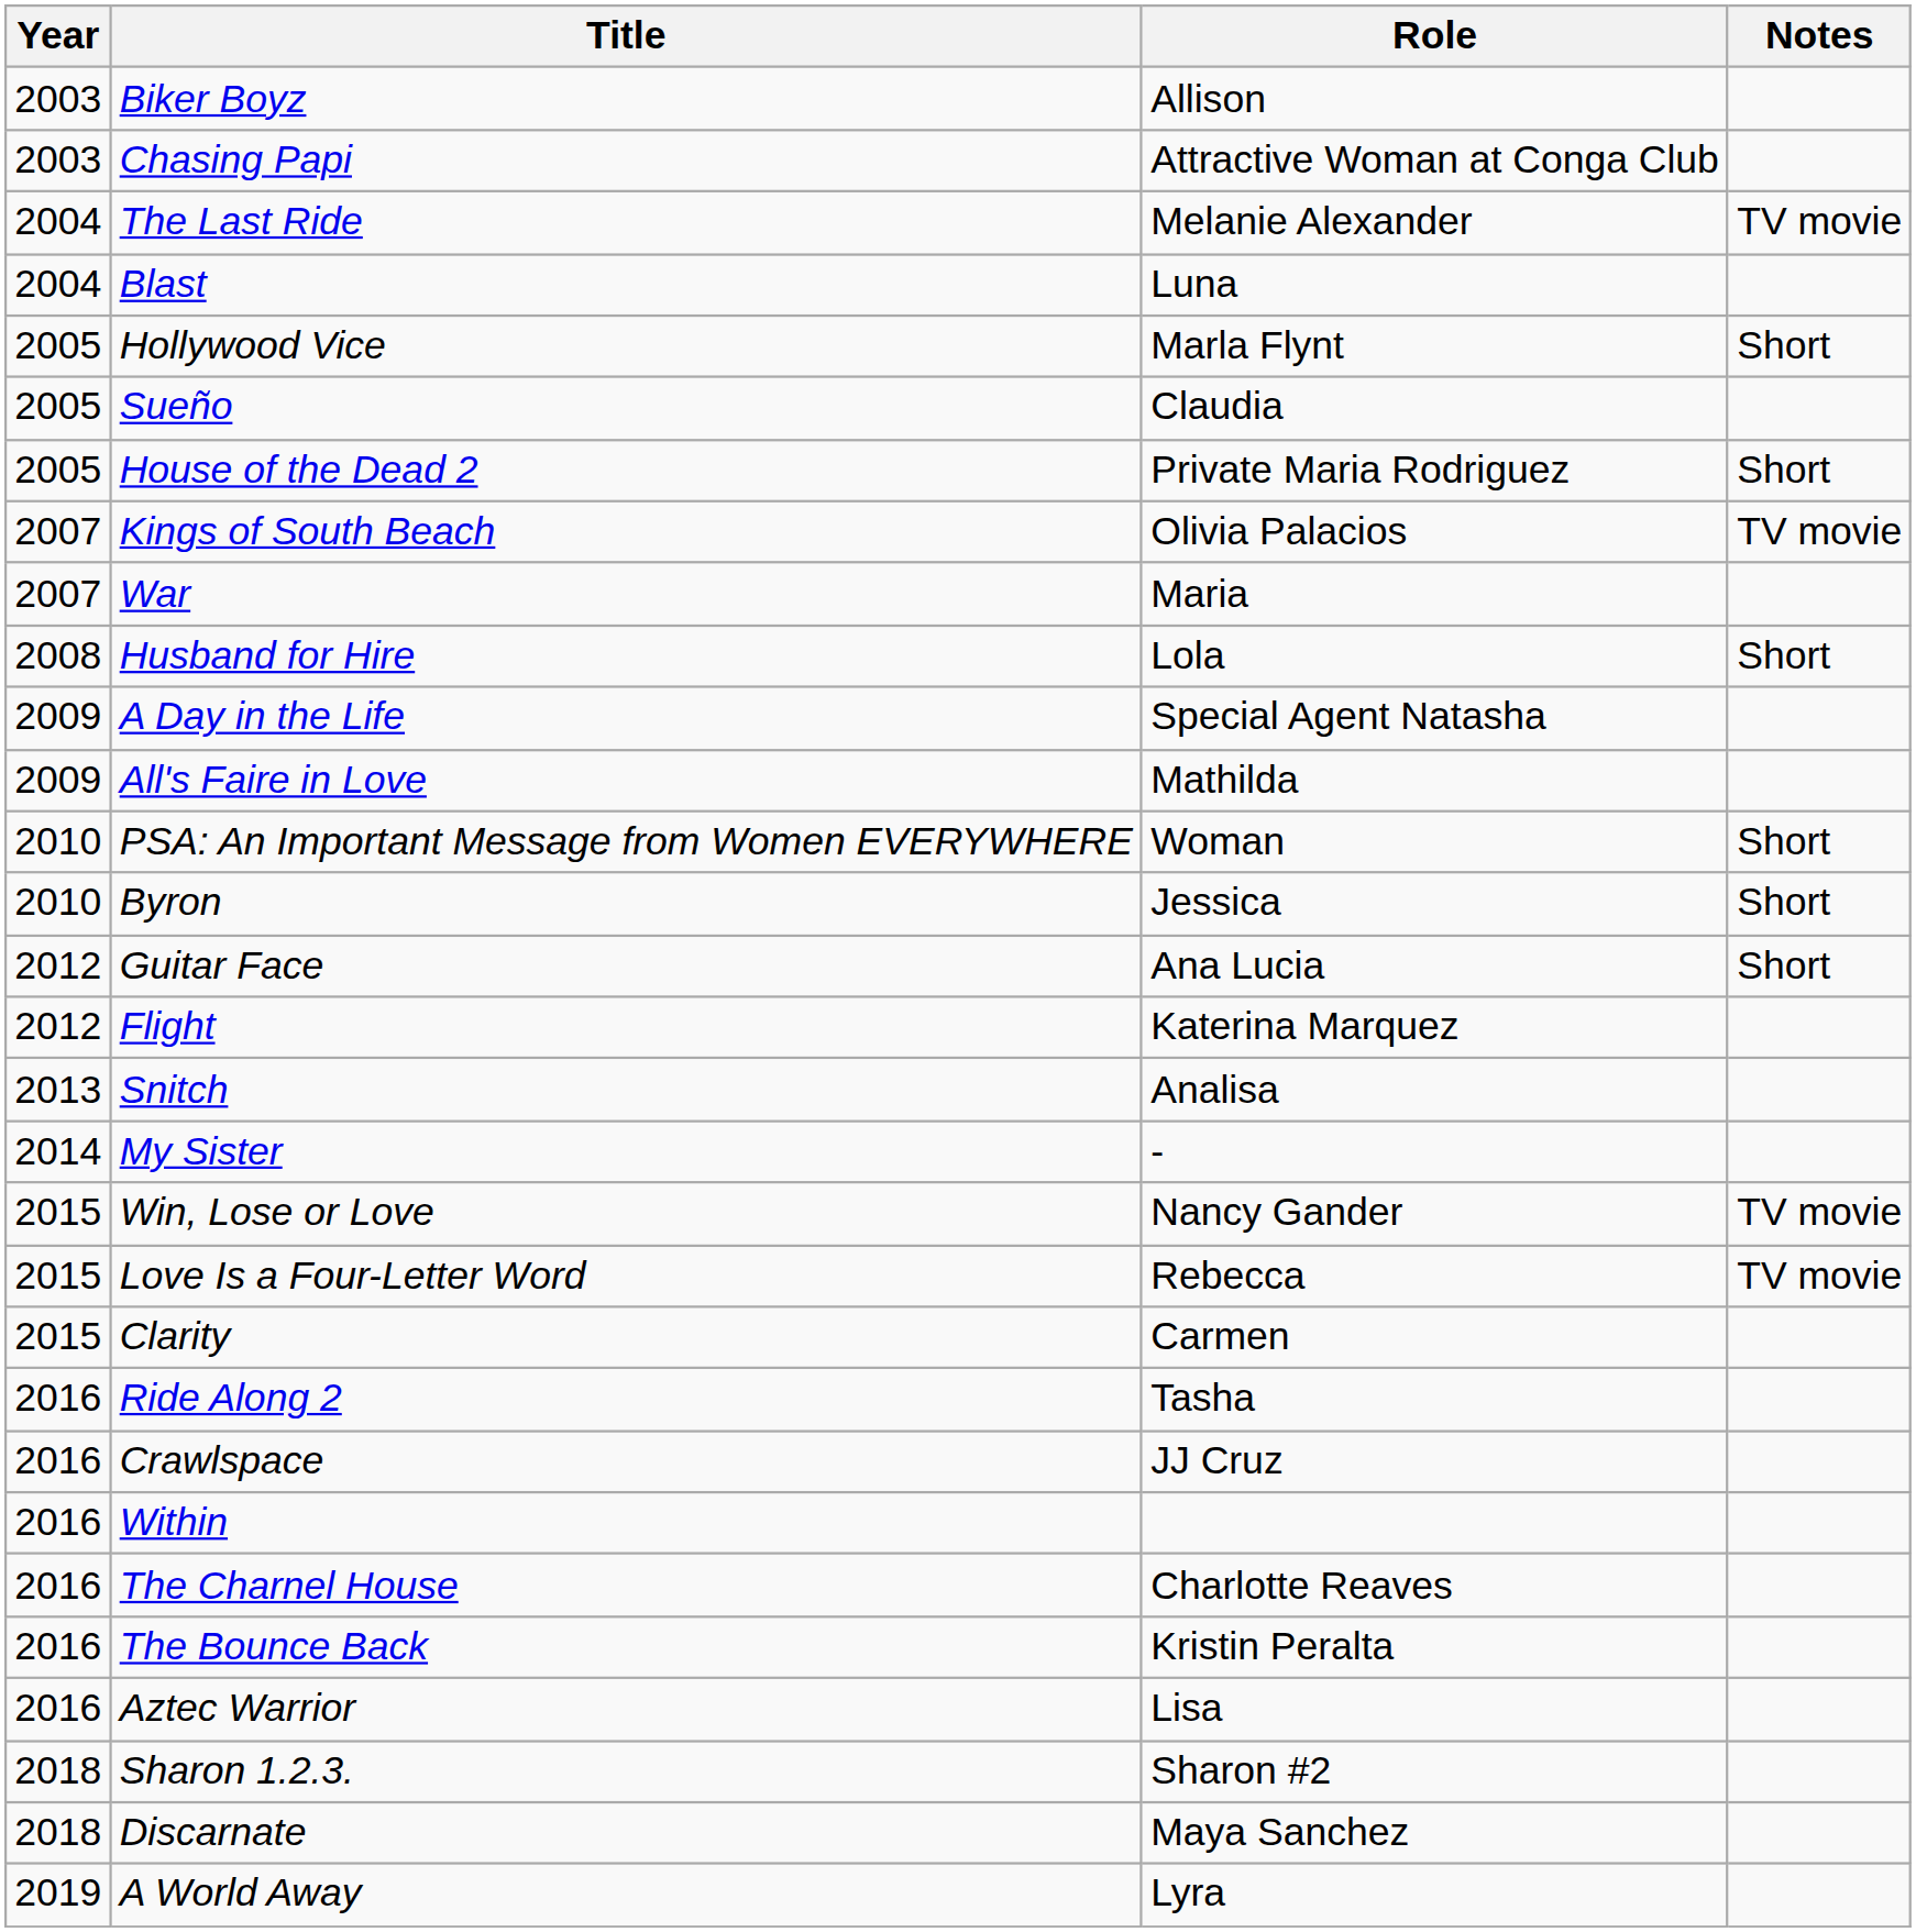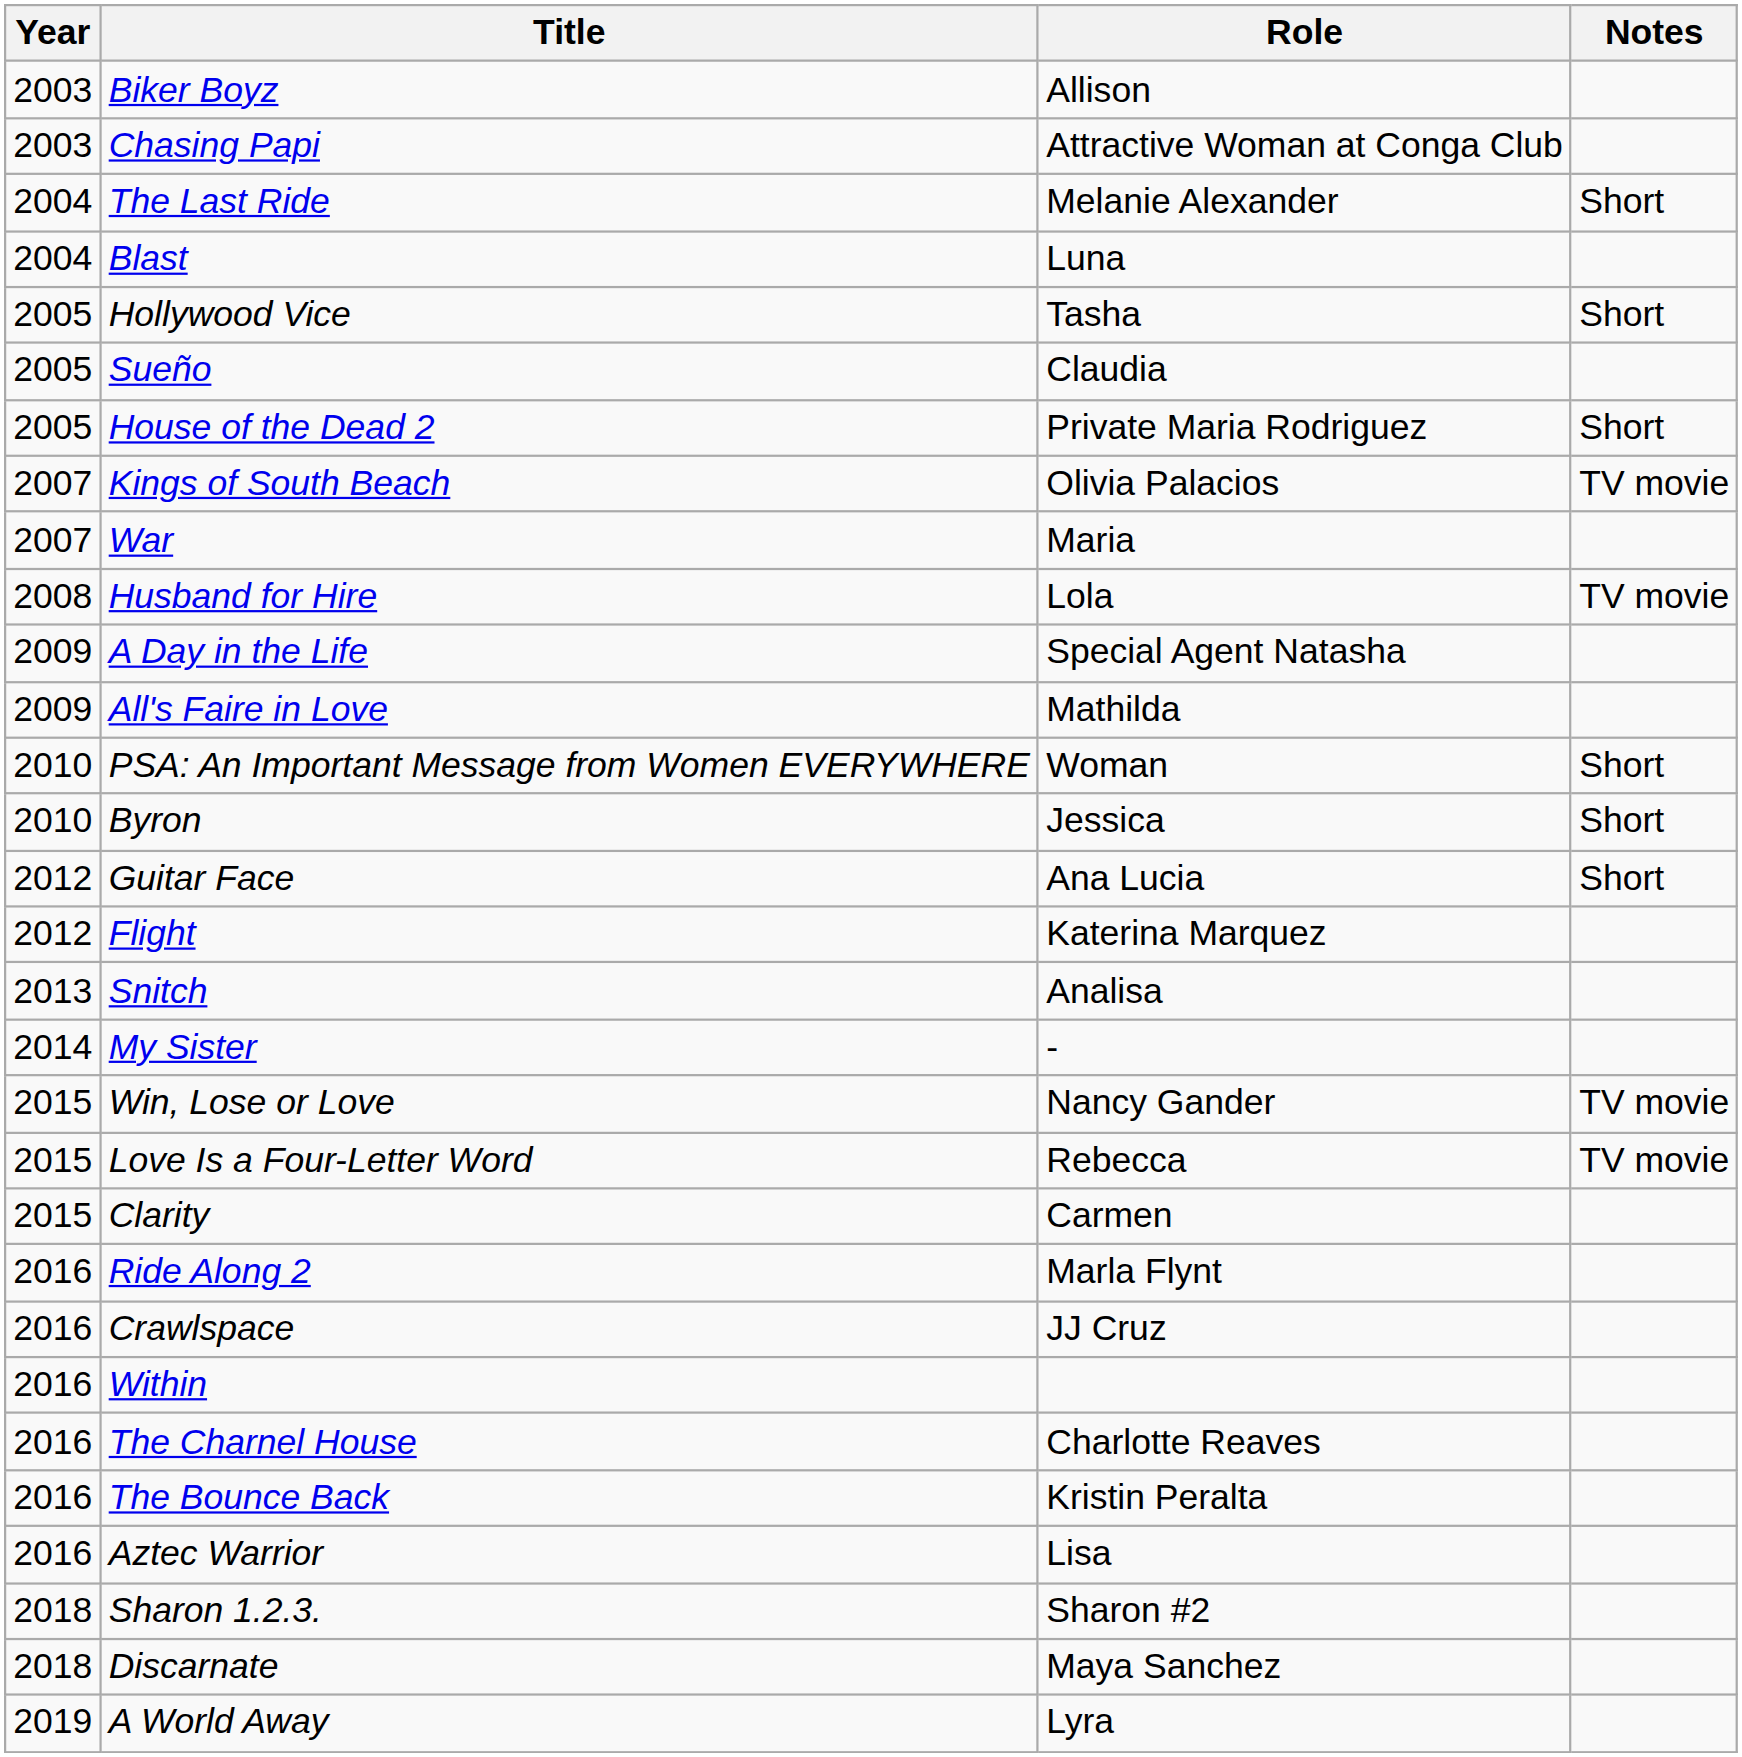 <table class="wikitable sortable">
 <tr>
 <th>Year</th>
 <th>Title</th>
 <th>Role</th>
 <th class="unsortable">Notes</th>
 </tr>
 <tr>
 <td>2003</td>
 <td><em><a href='#'>Biker Boyz</a></em></td>
 <td>Allison</td>
 <td></td>
 </tr>
 <tr>
 <td>2003</td>
 <td><em><a href='#'>Chasing Papi</a></em></td>
 <td>Attractive Woman at Conga Club</td>
 <td></td>
 </tr>
 <tr>
 <td>2004</td>
 <td><em><a href='#'>The Last Ride</a></em></td>
 <td>Melanie Alexander</td>
-<td>TV movie</td>
+<td>Short</td>
 </tr>
 <tr>
 <td>2004</td>
 <td><em><a href='#'>Blast</a></em></td>
 <td>Luna</td>
 <td></td>
 </tr>
 <tr>
 <td>2005</td>
 <td><em>Hollywood Vice</em></td>
-<td>Marla Flynt</td>
+<td>Tasha</td>
 <td>Short</td>
 </tr>
 <tr>
 <td>2005</td>
 <td><em><a href='#'>Sueño</a></em></td>
 <td>Claudia</td>
 <td></td>
 </tr>
 <tr>
 <td>2005</td>
 <td><em><a href='#'>House of the Dead 2</a></em></td>
 <td>Private Maria Rodriguez</td>
 <td>Short</td>
 </tr>
 <tr>
 <td>2007</td>
 <td><em><a href='#'>Kings of South Beach</a></em></td>
 <td>Olivia Palacios</td>
 <td>TV movie</td>
 </tr>
 <tr>
 <td>2007</td>
 <td><em><a href='#'>War</a></em></td>
 <td>Maria</td>
 <td></td>
 </tr>
 <tr>
 <td>2008</td>
 <td><em><a href='#'>Husband for Hire</a></em></td>
 <td>Lola</td>
-<td>Short</td>
+<td>TV movie</td>
 </tr>
 <tr>
 <td>2009</td>
 <td><em><a href='#'>A Day in the Life</a></em></td>
 <td>Special Agent Natasha</td>
 <td></td>
 </tr>
 <tr>
 <td>2009</td>
 <td><em><a href='#'>All's Faire in Love</a></em></td>
 <td>Mathilda</td>
 <td></td>
 </tr>
 <tr>
 <td>2010</td>
 <td><em>PSA: An Important Message from Women EVERYWHERE</em></td>
 <td>Woman</td>
 <td>Short</td>
 </tr>
 <tr>
 <td>2010</td>
 <td><em>Byron</em></td>
 <td>Jessica</td>
 <td>Short</td>
 </tr>
 <tr>
 <td>2012</td>
 <td><em>Guitar Face</em></td>
 <td>Ana Lucia</td>
 <td>Short</td>
 </tr>
 <tr>
 <td>2012</td>
 <td><em><a href='#'>Flight</a></em></td>
 <td>Katerina Marquez</td>
 <td></td>
 </tr>
 <tr>
 <td>2013</td>
 <td><em><a href='#'>Snitch</a></em></td>
 <td>Analisa</td>
 <td></td>
 </tr>
 <tr>
 <td>2014</td>
 <td><em><a href='#'>My Sister</a></em></td>
 <td>-</td>
 <td></td>
 </tr>
 <tr>
 <td>2015</td>
 <td><em>Win, Lose or Love</em></td>
 <td>Nancy Gander</td>
 <td>TV movie</td>
 </tr>
 <tr>
 <td>2015</td>
 <td><em>Love Is a Four-Letter Word</em></td>
 <td>Rebecca</td>
 <td>TV movie</td>
 </tr>
 <tr>
 <td>2015</td>
 <td><em>Clarity</em></td>
 <td>Carmen</td>
 <td></td>
 </tr>
 <tr>
 <td>2016</td>
 <td><em><a href='#'>Ride Along 2</a></em></td>
-<td>Tasha</td>
+<td>Marla Flynt</td>
 <td></td>
 </tr>
 <tr>
 <td>2016</td>
 <td><em>Crawlspace</em></td>
 <td>JJ Cruz</td>
 <td></td>
 </tr>
 <tr>
 <td>2016</td>
 <td><em><a href='#'>Within</a></em></td>
 <td></td>
 <td></td>
 </tr>
 <tr>
 <td>2016</td>
 <td><em><a href='#'>The Charnel House</a></em></td>
 <td>Charlotte Reaves</td>
 <td></td>
 </tr>
 <tr>
 <td>2016</td>
 <td><em><a href='#'>The Bounce Back</a></em></td>
 <td>Kristin Peralta</td>
 <td></td>
 </tr>
 <tr>
 <td>2016</td>
 <td><em>Aztec Warrior</em></td>
 <td>Lisa</td>
 <td></td>
 </tr>
 <tr>
 <td>2018</td>
 <td><em>Sharon 1.2.3.</em></td>
 <td>Sharon #2</td>
 <td></td>
 </tr>
 <tr>
 <td>2018</td>
 <td><em>Discarnate</em></td>
 <td>Maya Sanchez</td>
 <td></td>
 </tr>
 <tr>
 <td>2019</td>
 <td><em>A World Away</em></td>
 <td>Lyra</td>
 <td></td>
 </tr>
 </table>
